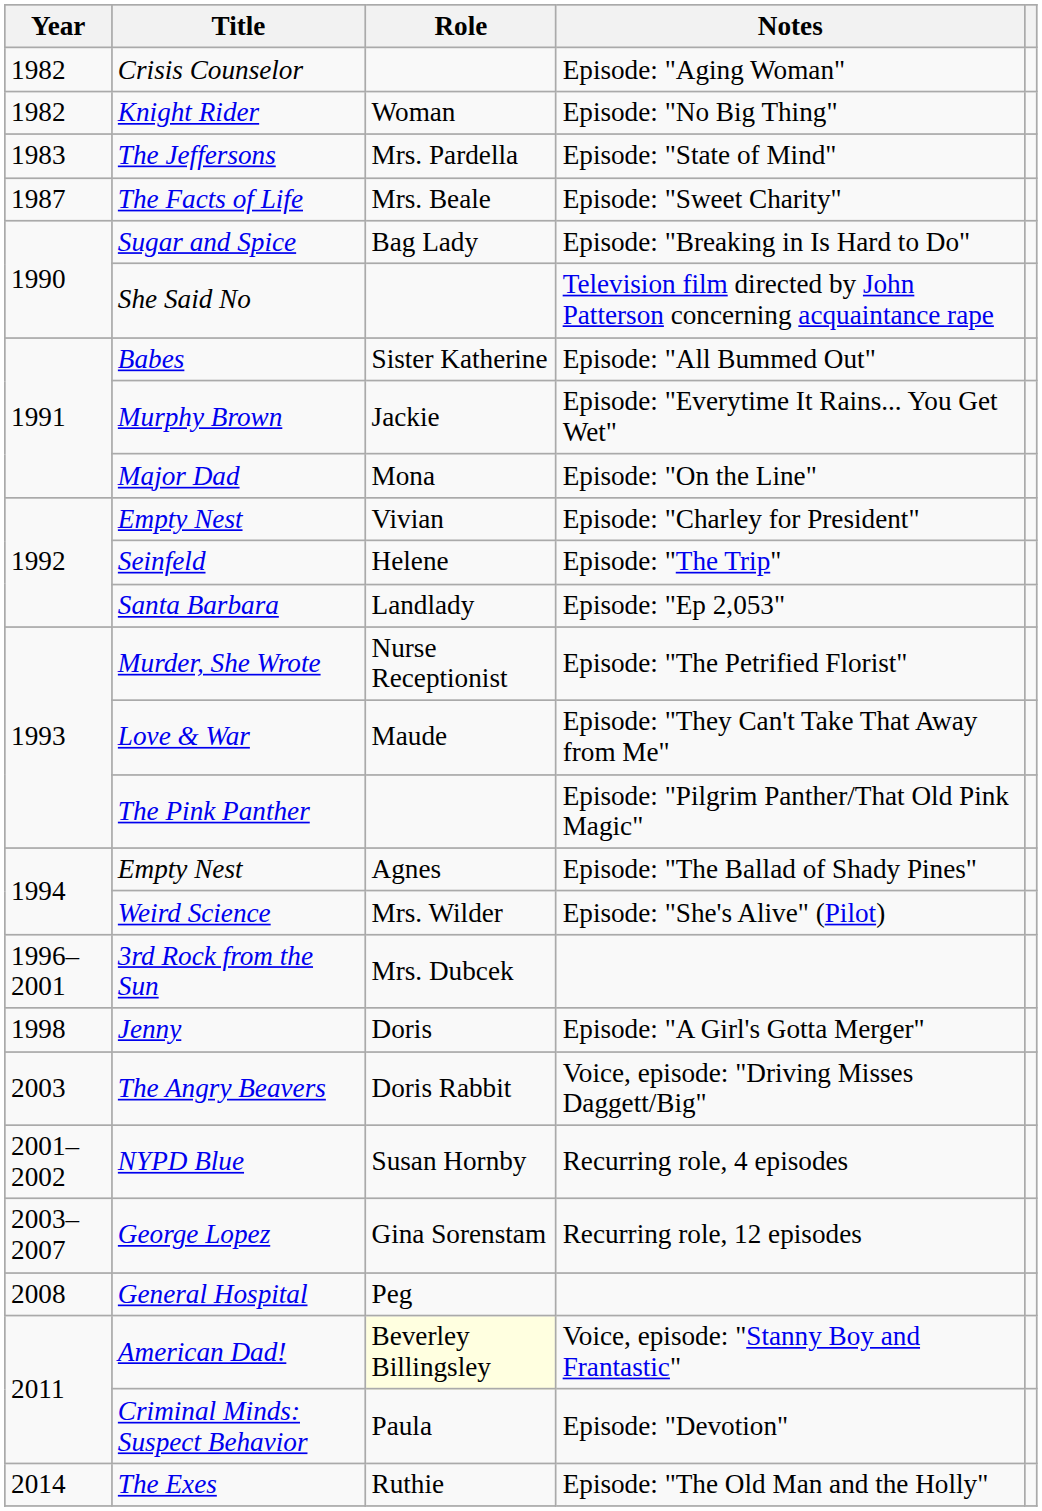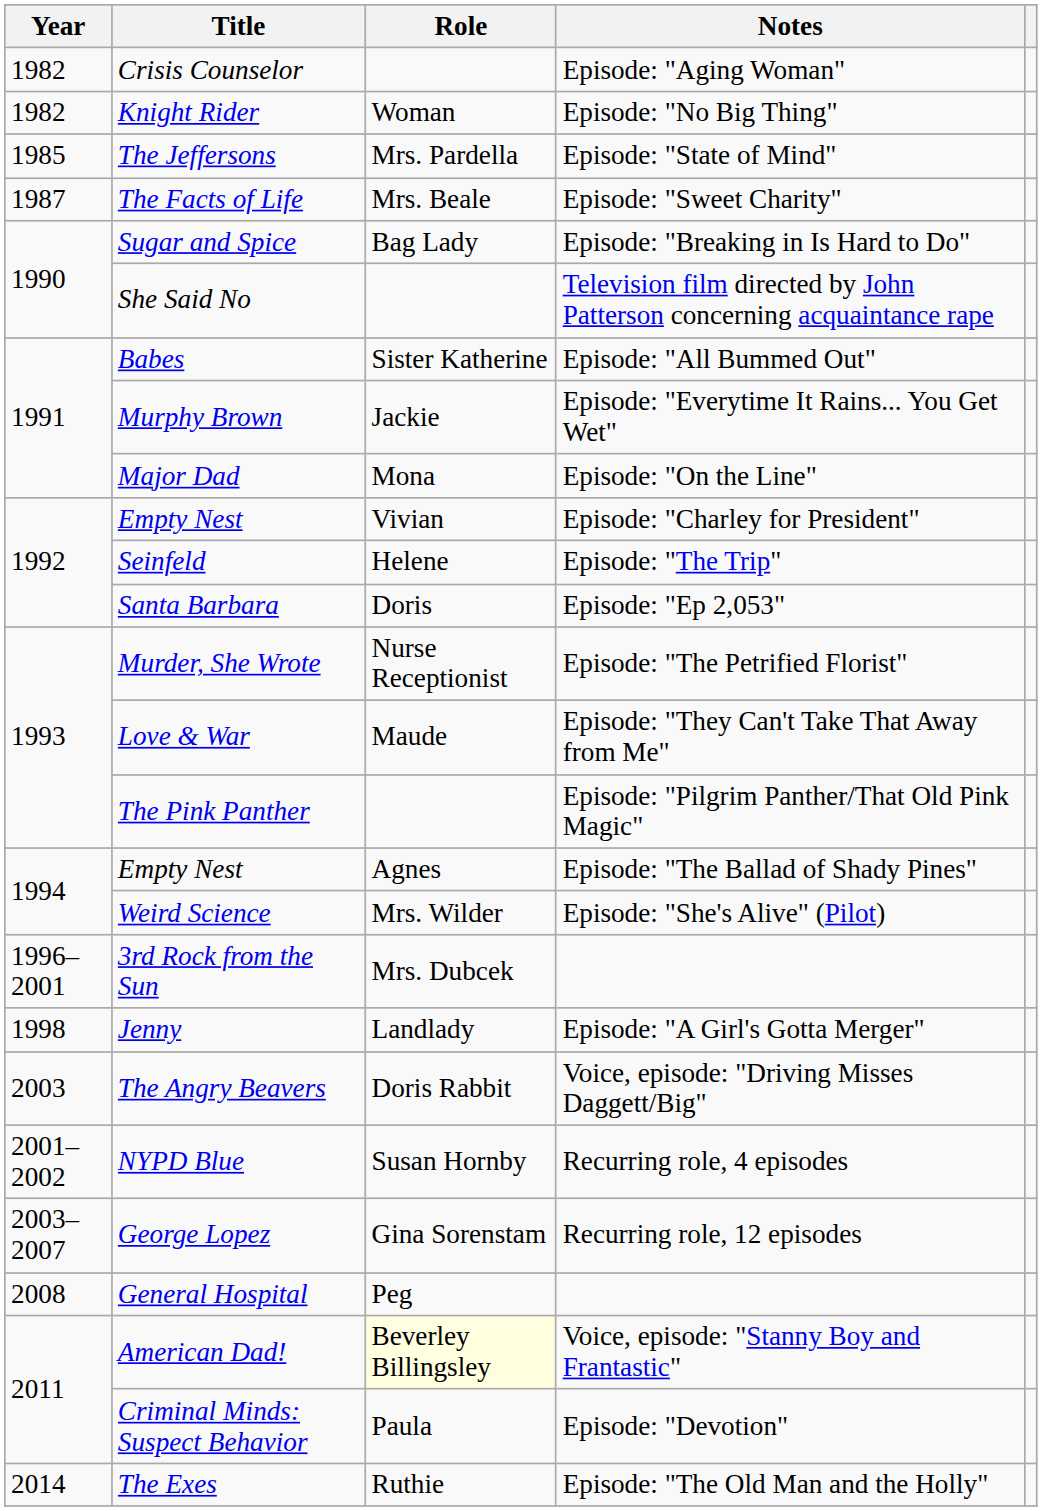 <table class="wikitable sortable">
 <tr>
 <th>Year</th>
 <th>Title</th>
 <th>Role</th>
 <th class="unsortable">Notes</th>
 <th class="unsortable"></th>
 </tr>
 <tr>
 <td>1982</td>
 <td><em>Crisis Counselor</em></td>
 <td></td>
 <td>Episode: "Aging Woman"</td>
 <td></td>
 </tr>
 <tr>
 <td>1982</td>
 <td><em><a href='#'>Knight Rider</a></em></td>
 <td>Woman</td>
 <td>Episode: "No Big Thing"</td>
 <td></td>
 </tr>
 <tr>
-<td>1983</td>
+<td>1985</td>
 <td><em><a href='#'>The Jeffersons</a></em></td>
 <td>Mrs. Pardella</td>
 <td>Episode: "State of Mind"</td>
 <td></td>
 </tr>
 <tr>
 <td>1987</td>
 <td><em><a href='#'>The Facts of Life</a></em></td>
 <td>Mrs. Beale</td>
 <td>Episode: "Sweet Charity"</td>
 <td></td>
 </tr>
 <tr>
 <td rowspan="2">1990</td>
 <td><em><a href='#'>Sugar and Spice</a></em></td>
 <td>Bag Lady</td>
 <td>Episode: "Breaking in Is Hard to Do"</td>
 <td></td>
 </tr>
 <tr>
 <td><em>She Said No</em></td>
 <td></td>
 <td><a href='#'>Television film</a> directed by <a href='#'>John Patterson</a> concerning <a href='#'>acquaintance rape</a></td>
 <td></td>
 </tr>
 <tr>
 <td rowspan="3">1991</td>
 <td><em><a href='#'>Babes</a></em></td>
 <td>Sister Katherine</td>
 <td>Episode: "All Bummed Out"</td>
 <td></td>
 </tr>
 <tr>
 <td><em><a href='#'>Murphy Brown</a></em></td>
 <td>Jackie</td>
 <td>Episode: "Everytime It Rains... You Get Wet"</td>
 <td></td>
 </tr>
 <tr>
 <td><em><a href='#'>Major Dad</a></em></td>
 <td>Mona</td>
 <td>Episode: "On the Line"</td>
 <td></td>
 </tr>
 <tr>
 <td rowspan="3">1992</td>
 <td><em><a href='#'>Empty Nest</a></em></td>
 <td>Vivian</td>
 <td>Episode: "Charley for President"</td>
 <td></td>
 </tr>
 <tr>
 <td><em><a href='#'>Seinfeld</a></em></td>
 <td>Helene</td>
 <td>Episode: "<a href='#'>The Trip</a>"</td>
 <td></td>
 </tr>
 <tr>
 <td><em><a href='#'>Santa Barbara</a></em></td>
-<td>Landlady</td>
+<td>Doris</td>
 <td>Episode: "Ep 2,053"</td>
 <td></td>
 </tr>
 <tr>
 <td rowspan="3">1993</td>
 <td><em><a href='#'>Murder, She Wrote</a></em></td>
 <td>Nurse Receptionist</td>
 <td>Episode: "The Petrified Florist"</td>
 <td></td>
 </tr>
 <tr>
 <td><em><a href='#'>Love & War</a></em></td>
 <td>Maude</td>
 <td>Episode: "They Can't Take That Away from Me"</td>
 <td></td>
 </tr>
 <tr>
 <td><em><a href='#'>The Pink Panther</a></em></td>
 <td></td>
 <td>Episode: "Pilgrim Panther/That Old Pink Magic"</td>
 <td></td>
 </tr>
 <tr>
 <td rowspan="2">1994</td>
 <td><em>Empty Nest</em></td>
 <td>Agnes</td>
 <td>Episode: "The Ballad of Shady Pines"</td>
 <td></td>
 </tr>
 <tr>
 <td><em><a href='#'>Weird Science</a></em></td>
 <td>Mrs. Wilder</td>
 <td>Episode: "She's Alive" (<a href='#'>Pilot</a>)</td>
 <td></td>
 </tr>
 <tr>
 <td>1996–2001</td>
 <td><em><a href='#'>3rd Rock from the Sun</a></em></td>
 <td>Mrs. Dubcek</td>
 <td></td>
 <td></td>
 </tr>
 <tr>
 <td>1998</td>
 <td><em><a href='#'>Jenny</a></em></td>
-<td>Doris</td>
+<td>Landlady</td>
 <td>Episode: "A Girl's Gotta Merger"</td>
 <td></td>
 </tr>
 <tr>
 <td>2003</td>
 <td><em><a href='#'>The Angry Beavers</a></em></td>
 <td>Doris Rabbit</td>
 <td>Voice, episode: "Driving Misses Daggett/Big"</td>
 <td></td>
 </tr>
 <tr>
 <td>2001–2002</td>
 <td><em><a href='#'>NYPD Blue</a></em></td>
 <td>Susan Hornby</td>
 <td>Recurring role, 4 episodes</td>
 <td></td>
 </tr>
 <tr>
 <td>2003–2007</td>
 <td><em><a href='#'>George Lopez</a></em></td>
 <td>Gina Sorenstam</td>
 <td>Recurring role, 12 episodes</td>
 <td></td>
 </tr>
 <tr>
 <td>2008</td>
 <td><em><a href='#'>General Hospital</a></em></td>
 <td>Peg</td>
 <td></td>
 <td></td>
 </tr>
 <tr>
 <td rowspan="2">2011</td>
 <td><em><a href='#'>American Dad!</a></em></td>
 <td style="background: lightyellow;">Beverley Billingsley</td>
 <td>Voice, episode: "<a href='#'>Stanny Boy and Frantastic</a>"</td>
 <td></td>
 </tr>
 <tr>
 <td><em><a href='#'>Criminal Minds: Suspect Behavior</a></em></td>
 <td>Paula</td>
 <td>Episode: "Devotion"</td>
 <td></td>
 </tr>
 <tr>
 <td>2014</td>
 <td><em><a href='#'>The Exes</a></em></td>
 <td>Ruthie</td>
 <td>Episode: "The Old Man and the Holly"</td>
 <td></td>
 </tr>
 </table>
